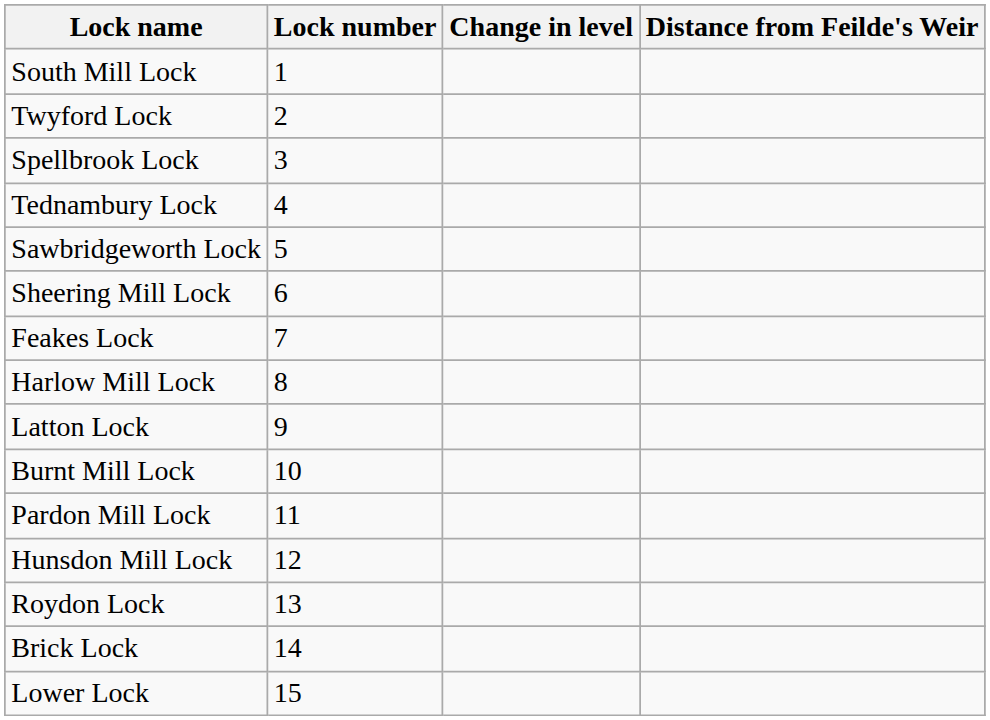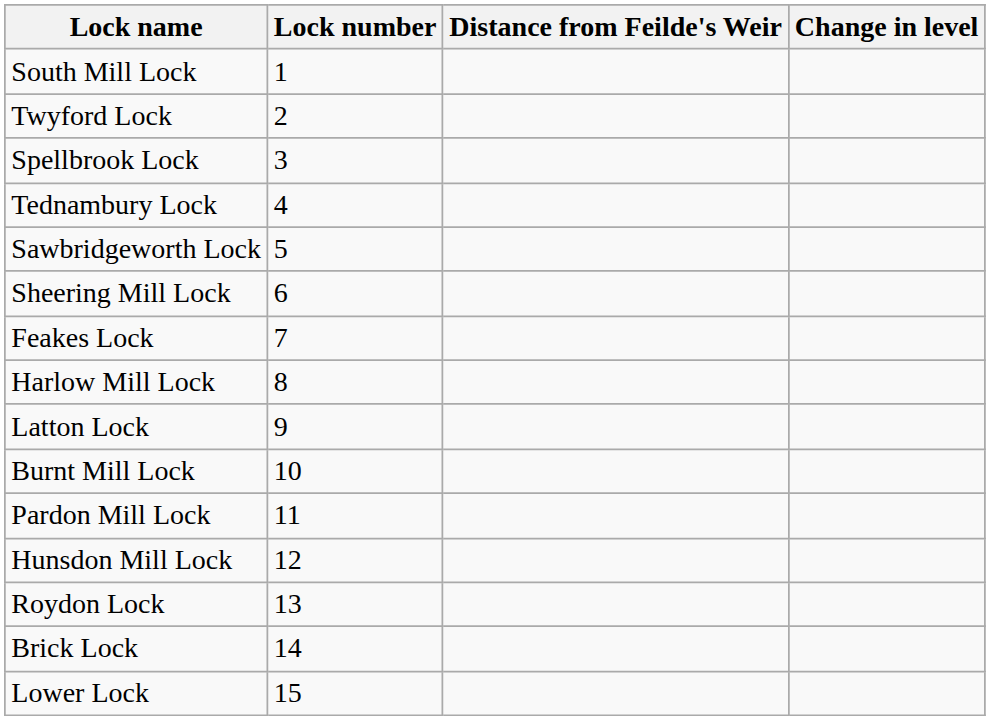 <table class="wikitable">
 <tr>
 <th>Lock name</th>
 <th>Lock number</th>
+<th>Distance from Feilde's Weir</th>
 <th>Change in level</th>
-<th>Distance from Feilde's Weir</th>
 </tr>
 <tr>
 <td>South Mill Lock</td>
 <td>1</td>
 <td></td>
 <td></td>
 </tr>
 <tr>
 <td>Twyford Lock</td>
 <td>2</td>
 <td></td>
 <td></td>
 </tr>
 <tr>
 <td>Spellbrook Lock</td>
 <td>3</td>
 <td></td>
 <td></td>
 </tr>
 <tr>
 <td>Tednambury Lock</td>
 <td>4</td>
 <td></td>
 <td></td>
 </tr>
 <tr>
 <td>Sawbridgeworth Lock</td>
 <td>5</td>
 <td></td>
 <td></td>
 </tr>
 <tr>
 <td>Sheering Mill Lock</td>
 <td>6</td>
 <td></td>
 <td></td>
 </tr>
 <tr>
 <td>Feakes Lock</td>
 <td>7</td>
 <td></td>
 <td></td>
 </tr>
 <tr>
 <td>Harlow Mill Lock</td>
 <td>8</td>
 <td></td>
 <td></td>
 </tr>
 <tr>
 <td>Latton Lock</td>
 <td>9</td>
 <td></td>
 <td></td>
 </tr>
 <tr>
 <td>Burnt Mill Lock</td>
 <td>10</td>
 <td></td>
 <td></td>
 </tr>
 <tr>
 <td>Pardon Mill Lock</td>
 <td>11</td>
 <td></td>
 <td></td>
 </tr>
 <tr>
 <td>Hunsdon Mill Lock</td>
 <td>12</td>
 <td></td>
 <td></td>
 </tr>
 <tr>
 <td>Roydon Lock</td>
 <td>13</td>
 <td></td>
 <td></td>
 </tr>
 <tr>
 <td>Brick Lock</td>
 <td>14</td>
 <td></td>
 <td></td>
 </tr>
 <tr>
 <td>Lower Lock</td>
 <td>15</td>
 <td></td>
 <td></td>
 </tr>
 </table>
